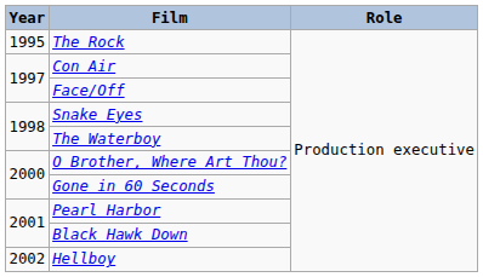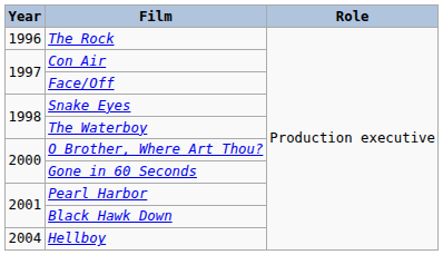 <table class="wikitable" style="font-size:95%;">
 <tr>
 <th style="background:#B0C4DE;">Year</th>
 <th style="background:#B0C4DE;">Film</th>
 <th style="background:#B0C4DE;">Role</th>
 </tr>
 <tr>
-<td>1995</td>
+<td>1996</td>
 <td><em><a href='#'>The Rock</a></em></td>
 <td rowspan=10>Production executive</td>
 </tr>
 <tr>
 <td rowspan=2>1997</td>
 <td><em><a href='#'>Con Air</a></em></td>
 </tr>
 <tr>
 <td><em><a href='#'>Face/Off</a></em></td>
 </tr>
 <tr>
 <td rowspan=2>1998</td>
 <td><em><a href='#'>Snake Eyes</a></em></td>
 </tr>
 <tr>
 <td><em><a href='#'>The Waterboy</a></em></td>
 </tr>
 <tr>
 <td rowspan=2>2000</td>
 <td><em><a href='#'>O Brother, Where Art Thou?</a></em></td>
 </tr>
 <tr>
 <td><em><a href='#'>Gone in 60 Seconds</a></em></td>
 </tr>
 <tr>
 <td rowspan=2>2001</td>
 <td><em><a href='#'>Pearl Harbor</a></em></td>
 </tr>
 <tr>
 <td><em><a href='#'>Black Hawk Down</a></em></td>
 </tr>
 <tr>
-<td>2002</td>
+<td>2004</td>
 <td><em><a href='#'>Hellboy</a></em></td>
 </tr>
 </table>
